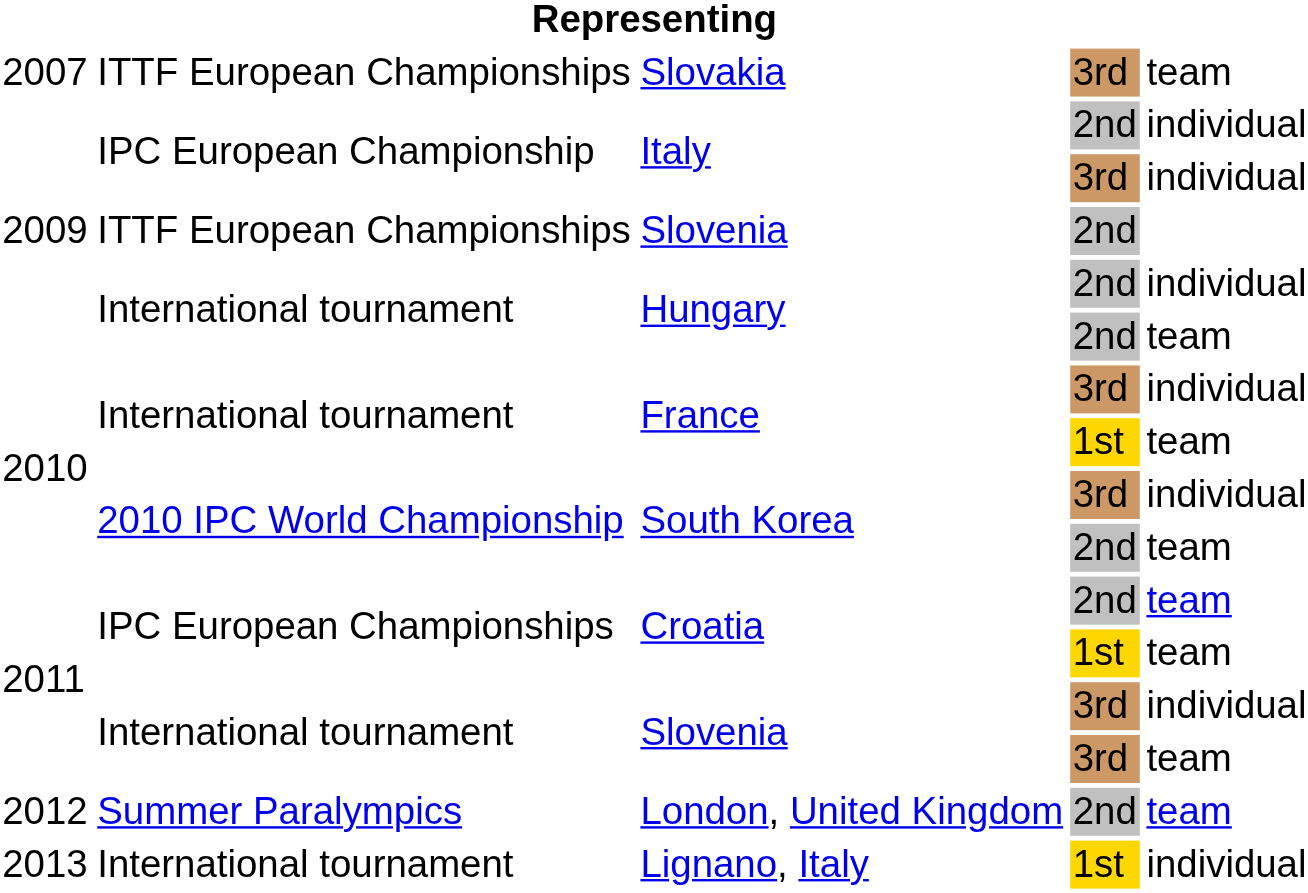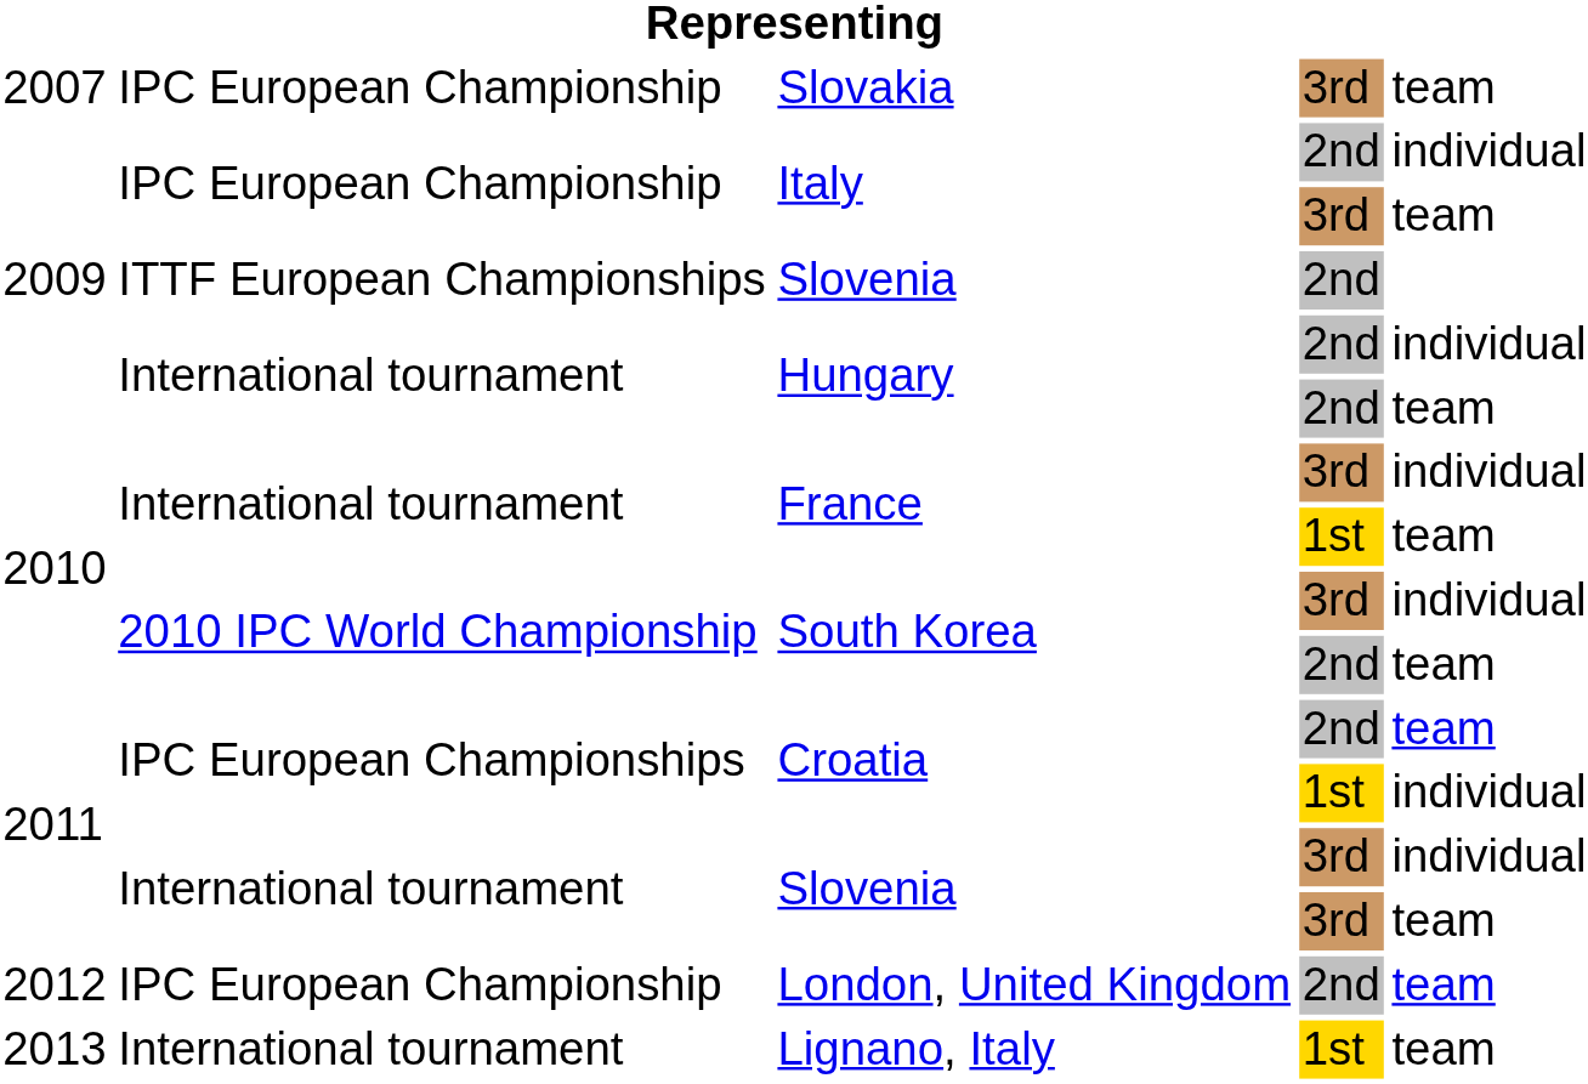 <table>
 <tr>
 <th colspan="5">Representing </th>
 </tr>
 <tr>
 <td>2007</td>
-<td>ITTF European Championships</td>
+<td>IPC European Championship</td>
 <td><a href='#'>Slovakia</a></td>
 <td bgcolor="#cc9966">3rd</td>
 <td>team</td>
 </tr>
 <tr>
 <td rowspan=5>2009</td>
 <td rowspan=2>IPC European Championship</td>
 <td rowspan=2><a href='#'>Italy</a></td>
 <td bgcolor=silver>2nd</td>
 <td>individual</td>
 </tr>
 <tr>
 <td bgcolor="#cc9966">3rd</td>
-<td>individual</td>
+<td>team</td>
 </tr>
 <tr>
 <td>ITTF European Championships</td>
 <td><a href='#'>Slovenia</a></td>
 <td bgcolor=silver>2nd</td>
 <td></td>
 </tr>
 <tr>
 <td rowspan=2>International tournament</td>
 <td rowspan=2><a href='#'>Hungary</a></td>
 <td bgcolor=silver>2nd</td>
 <td>individual</td>
 </tr>
 <tr>
 <td bgcolor=silver>2nd</td>
 <td>team</td>
 </tr>
 <tr>
 <td rowspan=4>2010</td>
 <td rowspan=2>International tournament</td>
 <td rowspan=2><a href='#'>France</a></td>
 <td bgcolor="#cc9966">3rd</td>
 <td>individual</td>
 </tr>
 <tr>
 <td bgcolor=gold>1st</td>
 <td>team</td>
 </tr>
 <tr>
 <td rowspan=2><a href='#'>2010 IPC World Championship</a></td>
 <td rowspan=2><a href='#'>South Korea</a></td>
 <td bgcolor="#cc9966">3rd</td>
 <td>individual</td>
 </tr>
 <tr>
 <td bgcolor=silver>2nd</td>
 <td>team</td>
 </tr>
 <tr>
 <td rowspan=4>2011</td>
 <td rowspan=2>IPC European Championships</td>
 <td rowspan=2><a href='#'>Croatia</a></td>
 <td bgcolor=silver>2nd</td>
 <td><a href='#'>team</a></td>
 </tr>
 <tr>
 <td bgcolor=gold>1st</td>
-<td>team</td>
+<td>individual</td>
 </tr>
 <tr>
 <td rowspan=2>International tournament</td>
 <td rowspan=2><a href='#'>Slovenia</a></td>
 <td bgcolor="#cc9966">3rd</td>
 <td>individual</td>
 </tr>
 <tr>
 <td bgcolor="#cc9966">3rd</td>
 <td>team</td>
 </tr>
 <tr>
 <td>2012</td>
-<td><a href='#'>Summer Paralympics</a></td>
+<td>IPC European Championship</td>
 <td><a href='#'>London</a>, <a href='#'>United Kingdom</a></td>
 <td bgcolor=silver>2nd</td>
 <td><a href='#'>team</a></td>
 </tr>
 <tr>
 <td>2013</td>
 <td>International tournament</td>
 <td><a href='#'>Lignano</a>, <a href='#'>Italy</a></td>
 <td bgcolor=gold>1st</td>
-<td>individual</td>
+<td>team</td>
 </tr>
 </table>
